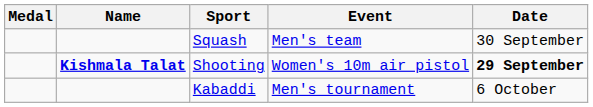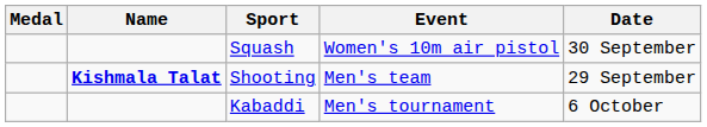 <table class="wikitable sortable">
 <tr>
 <th>Medal</th>
 <th>Name</th>
 <th>Sport</th>
 <th>Event</th>
 <th>Date</th>
 </tr>
 <tr>
 <td></td>
 <td></td>
 <td><a href='#'>Squash</a></td>
-<td><a href='#'>Men's team</a></td>
+<td><a href='#'>Women's 10m air pistol</a></td>
 <td>30 September</td>
 </tr>
 <tr>
 <td></td>
 <td><strong><a href='#'>Kishmala Talat</a></strong></td>
 <td><a href='#'>Shooting</a></td>
-<td><a href='#'>Women's 10m air pistol</a></td>
-<td><strong>29 September</strong></td>
+<td><a href='#'>Men's team</a></td>
+<td>29 September</td>
 </tr>
 <tr>
 <td></td>
 <td></td>
 <td><a href='#'>Kabaddi</a></td>
 <td><a href='#'>Men's tournament</a></td>
 <td>6 October</td>
 </tr>
 </table>
